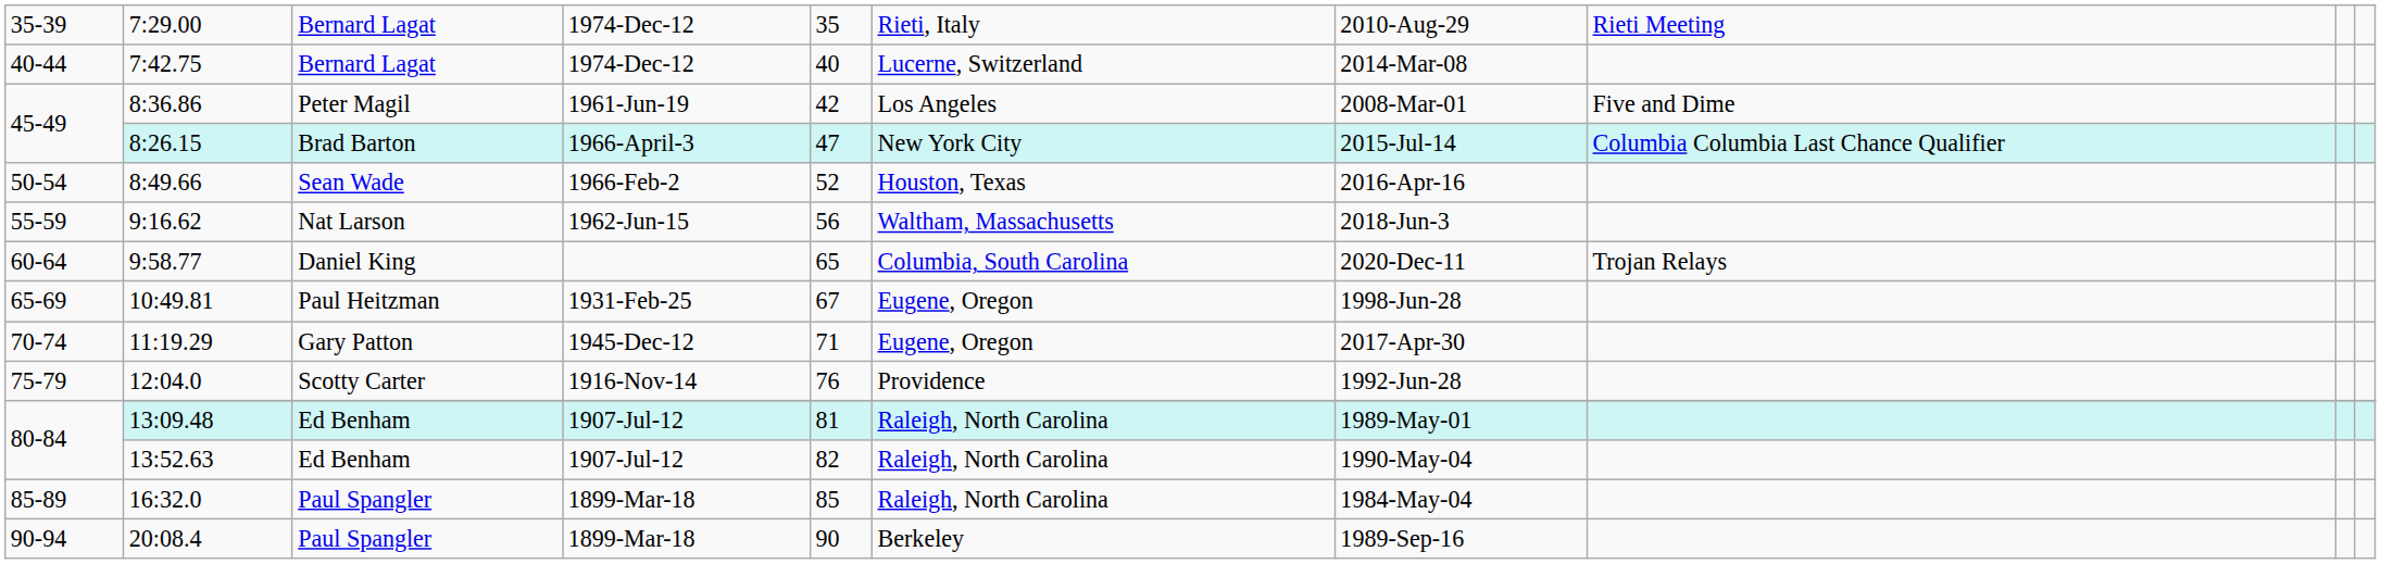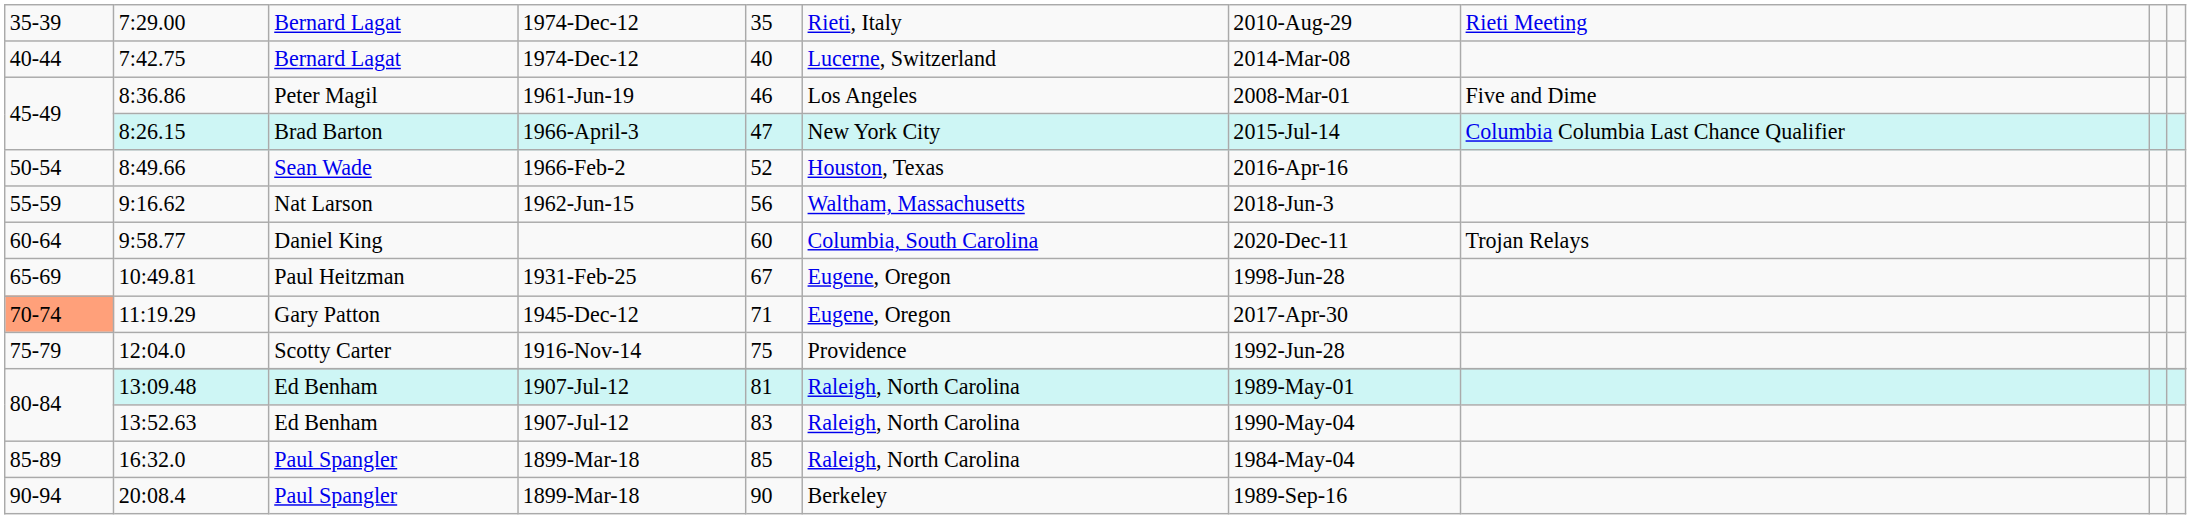 <table class="wikitable" style="font-size:95%; width: 95%">
 <tr>
 <td>35-39</td>
 <td>7:29.00</td>
 <td><a href='#'>Bernard Lagat</a></td>
 <td>1974-Dec-12</td>
 <td>35</td>
 <td><a href='#'>Rieti</a>, Italy</td>
 <td>2010-Aug-29</td>
 <td><a href='#'>Rieti Meeting</a></td>
 <td></td>
 <td></td>
 </tr>
 <tr>
 <td>40-44</td>
 <td>7:42.75</td>
 <td><a href='#'>Bernard Lagat</a></td>
 <td>1974-Dec-12</td>
 <td>40</td>
 <td><a href='#'>Lucerne</a>, Switzerland</td>
 <td>2014-Mar-08</td>
 <td></td>
 <td></td>
 <td></td>
 </tr>
 <tr>
 <td rowspan=2>45-49</td>
 <td>8:36.86</td>
 <td>Peter Magil</td>
 <td>1961-Jun-19</td>
-<td>42</td>
+<td>46</td>
 <td>Los Angeles</td>
 <td>2008-Mar-01</td>
 <td>Five and Dime</td>
 <td></td>
 <td></td>
 </tr>
 <tr bgcolor="#cef6f5">
 <td>8:26.15 </td>
 <td>Brad Barton</td>
 <td>1966-April-3</td>
 <td>47</td>
 <td>New York City</td>
 <td>2015-Jul-14</td>
 <td><a href='#'>Columbia</a> Columbia Last Chance Qualifier</td>
 <td></td>
 <td></td>
 </tr>
 <tr>
 <td>50-54</td>
 <td>8:49.66</td>
 <td><a href='#'>Sean Wade</a></td>
 <td>1966-Feb-2</td>
 <td>52</td>
 <td><a href='#'>Houston</a>, Texas</td>
 <td>2016-Apr-16</td>
 <td></td>
 <td></td>
 <td></td>
 </tr>
 <tr>
 <td>55-59</td>
 <td>9:16.62</td>
 <td>Nat Larson</td>
 <td>1962-Jun-15</td>
 <td>56</td>
 <td><a href='#'>Waltham, Massachusetts</a></td>
 <td>2018-Jun-3</td>
 <td></td>
 <td></td>
 <td></td>
 </tr>
 <tr>
 <td>60-64</td>
 <td>9:58.77</td>
 <td>Daniel King</td>
 <td></td>
-<td>65</td>
+<td>60</td>
 <td><a href='#'>Columbia, South Carolina</a></td>
 <td>2020-Dec-11</td>
 <td>Trojan Relays</td>
 <td></td>
 <td></td>
 </tr>
 <tr>
 <td>65-69</td>
 <td>10:49.81</td>
 <td>Paul Heitzman</td>
 <td>1931-Feb-25</td>
 <td>67</td>
 <td><a href='#'>Eugene</a>, Oregon</td>
 <td>1998-Jun-28</td>
 <td></td>
 <td></td>
 <td></td>
 </tr>
 <tr>
-<td>70-74</td>
+<td style="background: lightsalmon;">70-74</td>
 <td>11:19.29</td>
 <td>Gary Patton</td>
 <td>1945-Dec-12</td>
 <td>71</td>
 <td><a href='#'>Eugene</a>, Oregon</td>
 <td>2017-Apr-30</td>
 <td></td>
 <td></td>
 <td></td>
 </tr>
 <tr>
 <td>75-79</td>
 <td>12:04.0</td>
 <td>Scotty Carter</td>
 <td>1916-Nov-14</td>
-<td>76</td>
+<td>75</td>
 <td>Providence</td>
 <td>1992-Jun-28</td>
 <td></td>
 <td></td>
 <td></td>
 </tr>
 <tr>
 <td rowspan=3>80-84</td>
 </tr>
 <tr bgcolor="#cef6f5">
 <td>13:09.48</td>
 <td>Ed Benham</td>
 <td>1907-Jul-12</td>
 <td>81</td>
 <td><a href='#'>Raleigh</a>, North Carolina</td>
 <td>1989-May-01</td>
 <td></td>
 <td></td>
 <td></td>
 </tr>
 <tr>
 <td>13:52.63</td>
 <td>Ed Benham</td>
 <td>1907-Jul-12</td>
-<td>82</td>
+<td>83</td>
 <td><a href='#'>Raleigh</a>, North Carolina</td>
 <td>1990-May-04</td>
 <td></td>
 <td></td>
 <td></td>
 </tr>
 <tr>
 <td>85-89</td>
 <td>16:32.0</td>
 <td><a href='#'>Paul Spangler</a></td>
 <td>1899-Mar-18</td>
 <td>85</td>
 <td><a href='#'>Raleigh</a>, North Carolina</td>
 <td>1984-May-04</td>
 <td></td>
 <td></td>
 <td></td>
 </tr>
 <tr>
 <td>90-94</td>
 <td>20:08.4</td>
 <td><a href='#'>Paul Spangler</a></td>
 <td>1899-Mar-18</td>
 <td>90</td>
 <td>Berkeley</td>
 <td>1989-Sep-16</td>
 <td></td>
 <td></td>
 <td></td>
 </tr>
 </table>
